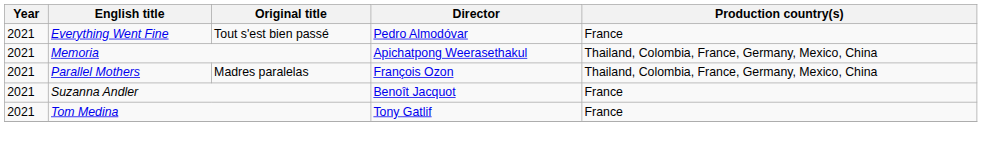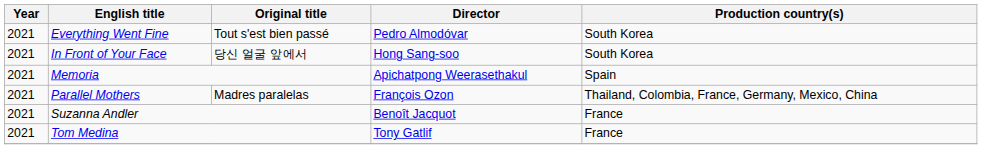 <table class="sortable wikitable" style="width:100%; margin-bottom:4px" cellpadding="5">
 <tr>
 <th scope="col">Year</th>
 <th scope="col">English title</th>
 <th scope="col">Original title</th>
 <th scope="col">Director</th>
 <th scope="col">Production country(s)</th>
 </tr>
 <tr>
 <td>2021</td>
 <td><em><a href='#'>Everything Went Fine</a></em></td>
 <td>Tout s'est bien passé</td>
 <td><a href='#'>Pedro Almodóvar</a></td>
-<td>France</td>
+<td>South Korea</td>
+</tr>
+<tr>
+<td>2021</td>
+<td><em><a href='#'>In Front of Your Face</a></em></td>
+<td>당신 얼굴 앞에서</td>
+<td><a href='#'>Hong Sang-soo</a></td>
+<td>South Korea</td>
 </tr>
 <tr>
 <td>2021</td>
 <td colspan=2><em><a href='#'>Memoria</a></em></td>
 <td><a href='#'>Apichatpong Weerasethakul</a></td>
-<td>Thailand, Colombia, France, Germany, Mexico, China</td>
+<td>Spain</td>
 </tr>
 <tr>
 <td>2021</td>
 <td><em><a href='#'>Parallel Mothers</a></em></td>
 <td>Madres paralelas</td>
 <td><a href='#'>François Ozon</a></td>
 <td>Thailand, Colombia, France, Germany, Mexico, China</td>
 </tr>
 <tr>
 <td>2021</td>
 <td colspan=2><em>Suzanna Andler</em></td>
 <td><a href='#'>Benoît Jacquot</a></td>
 <td>France</td>
 </tr>
 <tr>
 <td>2021</td>
 <td colspan=2><em><a href='#'>Tom Medina</a></em></td>
 <td><a href='#'>Tony Gatlif</a></td>
 <td>France</td>
 </tr>
 <tr>
 </tr>
 </table>
